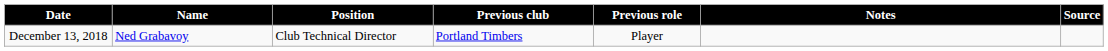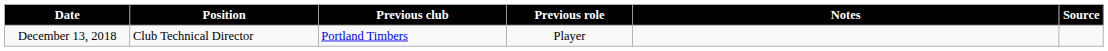 <table class="wikitable" style="text-align:center; font-size:90%; width:100%;">
 <tr>
 <th style="background:Black; color:white; text-align:center; width:10%">Date</th>
-<th style="background:Black; color:white; text-align:center; width:15%">Name</th>
 <th style="background:Black; color:white; text-align:center; width:15%">Position</th>
 <th style="background:Black; color:white; text-align:center; width:15%">Previous club</th>
 <th style="background:Black; color:white; text-align:center; width:10%">Previous role</th>
 <th style="background:Black; color:white; text-align:center; width:34%">Notes</th>
 <th style="background:Black; color:white; text-align:center; width:1%">Source</th>
 </tr>
 <tr>
 <td style="text-align:center;">December 13, 2018</td>
-<td style="text-align:left;"> <a href='#'>Ned Grabavoy</a></td>
 <td style="text-align:left;">Club Technical Director</td>
 <td style="text-align:left;"> <a href='#'>Portland Timbers</a></td>
 <td style="text-align:center;">Player</td>
 <td></td>
 <td style="text-align:center;"></td>
 </tr>
 </table>
